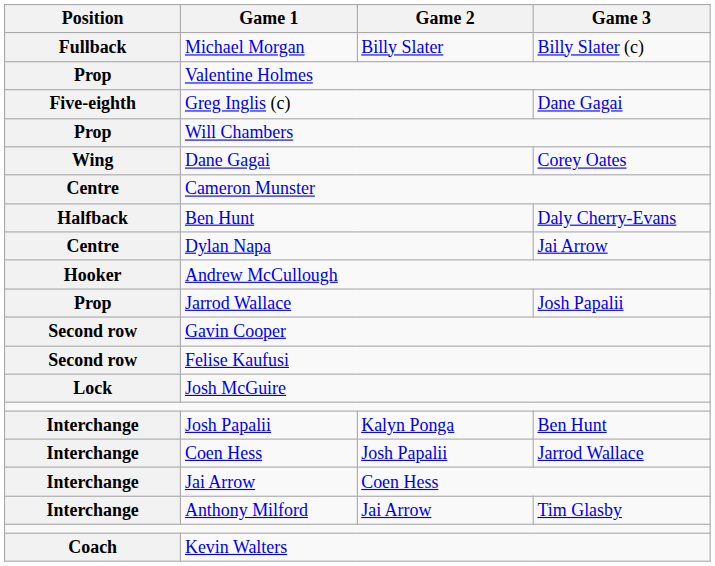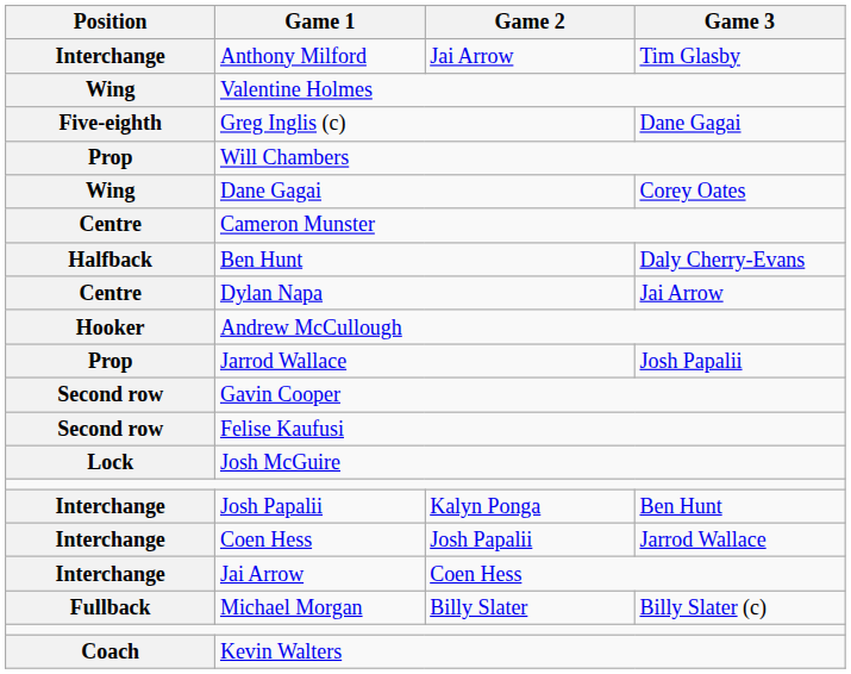 <table class="wikitable">
 <tr>
 <th style="width:150px;">Position</th>
 <th style="width:150px;">Game 1</th>
 <th style="width:150px;">Game 2</th>
 <th style="width:150px;">Game 3</th>
 </tr>
 <tr>
-<th>Fullback</th>
-<td> <a href='#'>Michael Morgan</a></td>
-<td> <a href='#'>Billy Slater</a></td>
-<td> <a href='#'>Billy Slater</a> (c)</td>
+<th>Interchange</th>
+<td><small></small> <a href='#'>Anthony Milford</a></td>
+<td> <a href='#'>Jai Arrow</a></td>
+<td> <a href='#'>Tim Glasby</a></td>
 </tr>
 <tr>
-<th>Prop</th>
+<th>Wing</th>
 <td colspan="3"> <a href='#'>Valentine Holmes</a></td>
 </tr>
 <tr>
 <th>Five-eighth</th>
 <td colspan="2"> <a href='#'>Greg Inglis</a> (c)</td>
 <td> <a href='#'>Dane Gagai</a></td>
 </tr>
 <tr>
 <th>Prop</th>
 <td colspan="3"> <a href='#'>Will Chambers</a></td>
 </tr>
 <tr>
 <th>Wing</th>
 <td colspan="2"> <a href='#'>Dane Gagai</a></td>
 <td> <a href='#'>Corey Oates</a></td>
 </tr>
 <tr>
 <th>Centre</th>
 <td colspan="3"> <a href='#'>Cameron Munster</a></td>
 </tr>
 <tr>
 <th>Halfback</th>
 <td colspan="2"> <a href='#'>Ben Hunt</a></td>
 <td> <a href='#'>Daly Cherry-Evans</a></td>
 </tr>
 <tr>
 <th>Centre</th>
 <td colspan="2"> <a href='#'>Dylan Napa</a></td>
 <td> <a href='#'>Jai Arrow</a></td>
 </tr>
 <tr>
 <th>Hooker</th>
 <td colspan="3"> <a href='#'>Andrew McCullough</a></td>
 </tr>
 <tr>
 <th>Prop</th>
 <td colspan="2"> <a href='#'>Jarrod Wallace</a></td>
 <td><small></small> <a href='#'>Josh Papalii</a></td>
 </tr>
 <tr>
 <th>Second row</th>
 <td colspan="3"> <a href='#'>Gavin Cooper</a></td>
 </tr>
 <tr>
 <th>Second row</th>
 <td colspan="3"> <a href='#'>Felise Kaufusi</a></td>
 </tr>
 <tr>
 <th>Lock</th>
 <td colspan="3"> <a href='#'>Josh McGuire</a></td>
 </tr>
 <tr>
 <td colspan="4"></td>
 </tr>
 <tr>
 <th>Interchange</th>
 <td><small></small> <a href='#'>Josh Papalii</a></td>
 <td><small></small> <a href='#'>Kalyn Ponga</a></td>
 <td> <a href='#'>Ben Hunt</a></td>
 </tr>
 <tr>
 <th>Interchange</th>
 <td> <a href='#'>Coen Hess</a></td>
 <td><small></small> <a href='#'>Josh Papalii</a></td>
 <td colspan="1"> <a href='#'>Jarrod Wallace</a></td>
 </tr>
 <tr>
 <th>Interchange</th>
 <td> <a href='#'>Jai Arrow</a></td>
 <td colspan="2"> <a href='#'>Coen Hess</a></td>
 </tr>
 <tr>
-<th>Interchange</th>
-<td><small></small> <a href='#'>Anthony Milford</a></td>
-<td> <a href='#'>Jai Arrow</a></td>
-<td> <a href='#'>Tim Glasby</a></td>
+<th>Fullback</th>
+<td> <a href='#'>Michael Morgan</a></td>
+<td> <a href='#'>Billy Slater</a></td>
+<td> <a href='#'>Billy Slater</a> (c)</td>
 </tr>
 <tr>
 <td colspan="4"></td>
 </tr>
 <tr>
 <th>Coach</th>
 <td colspan="3"> <a href='#'>Kevin Walters</a></td>
 </tr>
 </table>
